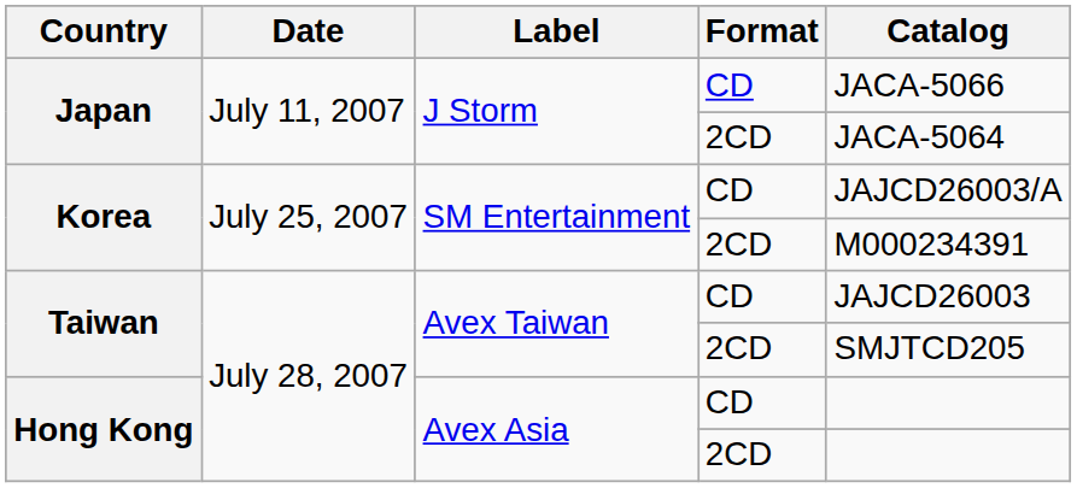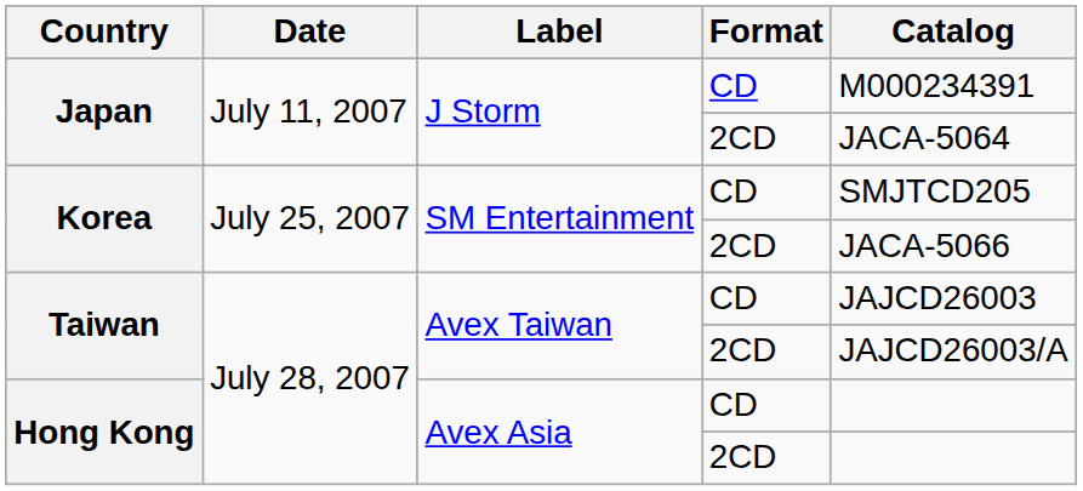 <table class="wikitable plainrowheaders">
 <tr>
 <th scope="col">Country</th>
 <th scope="col">Date</th>
 <th scope="col">Label</th>
 <th scope="col">Format</th>
 <th scope="col">Catalog</th>
 </tr>
 <tr>
 <th scope="row" rowspan="2">Japan</th>
 <td rowspan="2">July 11, 2007</td>
 <td rowspan="2"><a href='#'>J Storm</a></td>
 <td><a href='#'>CD</a></td>
-<td>JACA-5066</td>
+<td>M000234391</td>
 </tr>
 <tr>
 <td>2CD</td>
 <td>JACA-5064</td>
 </tr>
 <tr>
 <th scope="row" rowspan="2">Korea</th>
 <td rowspan="2">July 25, 2007</td>
 <td rowspan="2"><a href='#'>SM Entertainment</a></td>
 <td>CD</td>
-<td>JAJCD26003/A</td>
+<td>SMJTCD205</td>
 </tr>
 <tr>
 <td>2CD</td>
-<td>M000234391</td>
+<td>JACA-5066</td>
 </tr>
 <tr>
 <th scope="row" rowspan="2">Taiwan</th>
 <td rowspan="4">July 28, 2007</td>
 <td rowspan="2"><a href='#'>Avex Taiwan</a></td>
 <td>CD</td>
 <td>JAJCD26003</td>
 </tr>
 <tr>
 <td>2CD</td>
-<td>SMJTCD205</td>
+<td>JAJCD26003/A</td>
 </tr>
 <tr>
 <th scope="row" rowspan="2">Hong Kong</th>
 <td rowspan="2"><a href='#'>Avex Asia</a></td>
 <td>CD</td>
 <td></td>
 </tr>
 <tr>
 <td>2CD</td>
 <td></td>
 </tr>
 </table>
